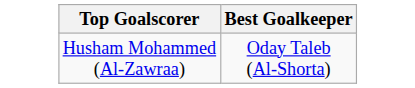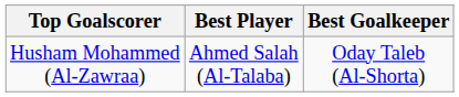 <table class="wikitable" style="text-align: center; margin: 0 auto;">
 <tr>
 <th>Top Goalscorer</th>
+<th>Best Player</th>
 <th>Best Goalkeeper</th>
 </tr>
 <tr>
 <td><a href='#'>Husham Mohammed</a><br>(<a href='#'>Al-Zawraa</a>)</td>
+<td><a href='#'>Ahmed Salah</a><br>(<a href='#'>Al-Talaba</a>)</td>
 <td><a href='#'>Oday Taleb</a><br>(<a href='#'>Al-Shorta</a>)</td>
 </tr>
 </table>
